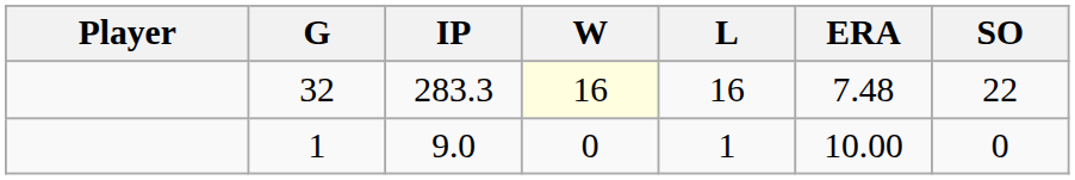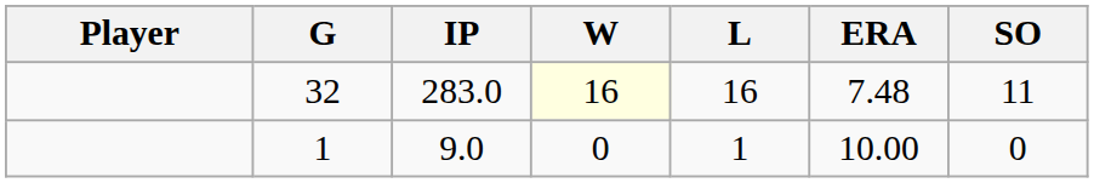 <table class="wikitable sortable">
 <tr>
 <th bgcolor="#DDDDFF" width="16%">Player</th>
 <th bgcolor="#DDDDFF" width="9%">G</th>
 <th bgcolor="#DDDDFF" width="9%">IP</th>
 <th bgcolor="#DDDDFF" width="9%">W</th>
 <th bgcolor="#DDDDFF" width="9%">L</th>
 <th bgcolor="#DDDDFF" width="9%">ERA</th>
 <th bgcolor="#DDDDFF" width="9%">SO</th>
 </tr>
 <tr align="center">
 <td></td>
 <td>32</td>
-<td>283.3</td>
+<td>283.0</td>
 <td style="background: lightyellow;">16</td>
 <td>16</td>
 <td>7.48</td>
-<td>22</td>
+<td>11</td>
 </tr>
 <tr align="center">
 <td></td>
 <td>1</td>
 <td>9.0</td>
 <td>0</td>
 <td>1</td>
 <td>10.00</td>
 <td>0</td>
 </tr>
 </table>
